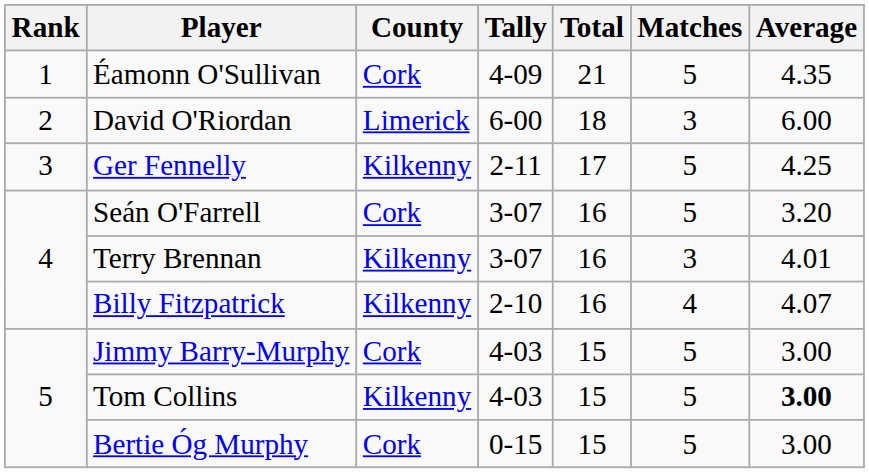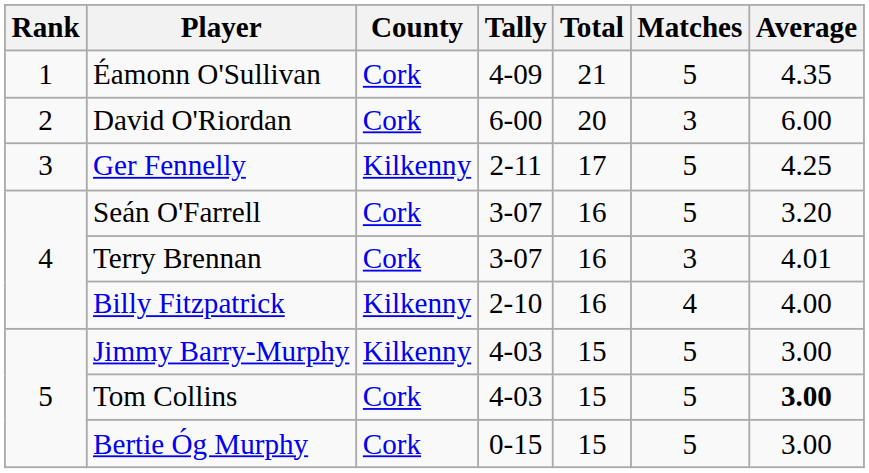 <table class="wikitable">
 <tr>
 <th>Rank</th>
 <th>Player</th>
 <th>County</th>
 <th>Tally</th>
 <th>Total</th>
 <th>Matches</th>
 <th>Average</th>
 </tr>
 <tr>
 <td rowspan=1 align=center>1</td>
 <td>Éamonn O'Sullivan</td>
 <td><a href='#'>Cork</a></td>
 <td align=center>4-09</td>
 <td align=center>21</td>
 <td align=center>5</td>
 <td align=center>4.35</td>
 </tr>
 <tr>
 <td rowspan=1 align=center>2</td>
 <td>David O'Riordan</td>
-<td><a href='#'>Limerick</a></td>
+<td><a href='#'>Cork</a></td>
 <td align=center>6-00</td>
-<td align=center>18</td>
+<td align=center>20</td>
 <td align=center>3</td>
 <td align=center>6.00</td>
 </tr>
 <tr>
 <td rowspan=1 align=center>3</td>
 <td><a href='#'>Ger Fennelly</a></td>
 <td><a href='#'>Kilkenny</a></td>
 <td align=center>2-11</td>
 <td align=center>17</td>
 <td align=center>5</td>
 <td align=center>4.25</td>
 </tr>
 <tr>
 <td rowspan=3 align=center>4</td>
 <td>Seán O'Farrell</td>
 <td><a href='#'>Cork</a></td>
 <td align=center>3-07</td>
 <td align=center>16</td>
 <td align=center>5</td>
 <td align=center>3.20</td>
 </tr>
 <tr>
 <td>Terry Brennan</td>
-<td><a href='#'>Kilkenny</a></td>
+<td><a href='#'>Cork</a></td>
 <td align=center>3-07</td>
 <td align=center>16</td>
 <td align=center>3</td>
 <td align=center>4.01</td>
 </tr>
 <tr>
 <td><a href='#'>Billy Fitzpatrick</a></td>
 <td><a href='#'>Kilkenny</a></td>
 <td align=center>2-10</td>
 <td align=center>16</td>
 <td align=center>4</td>
-<td align=center>4.07</td>
+<td align=center>4.00</td>
 </tr>
 <tr>
 <td rowspan=3 align=center>5</td>
 <td><a href='#'>Jimmy Barry-Murphy</a></td>
-<td><a href='#'>Cork</a></td>
+<td><a href='#'>Kilkenny</a></td>
 <td align=center>4-03</td>
 <td align=center>15</td>
 <td align=center>5</td>
 <td align=center>3.00</td>
 </tr>
 <tr>
 <td>Tom Collins</td>
-<td><a href='#'>Kilkenny</a></td>
+<td><a href='#'>Cork</a></td>
 <td align=center>4-03</td>
 <td align=center>15</td>
 <td align=center>5</td>
 <td align=center><strong>3.00</strong></td>
 </tr>
 <tr>
 <td><a href='#'>Bertie Óg Murphy</a></td>
 <td><a href='#'>Cork</a></td>
 <td align=center>0-15</td>
 <td align=center>15</td>
 <td align=center>5</td>
 <td align=center>3.00</td>
 </tr>
 </table>
